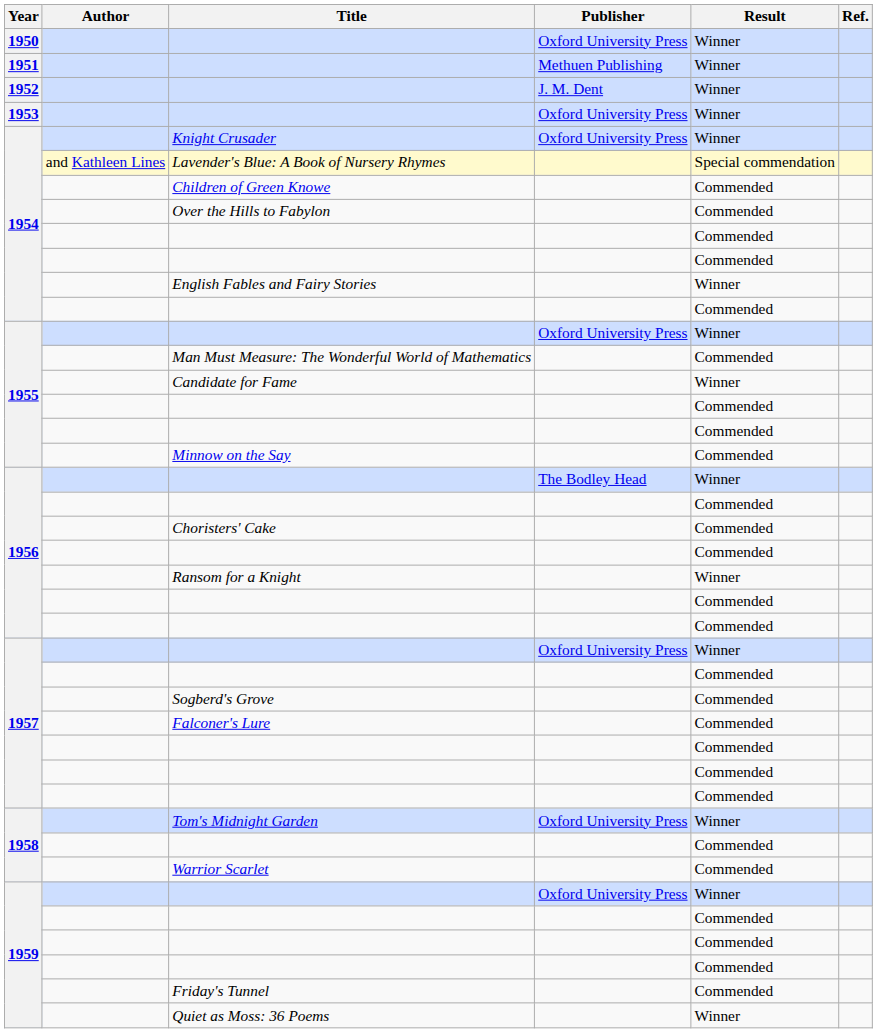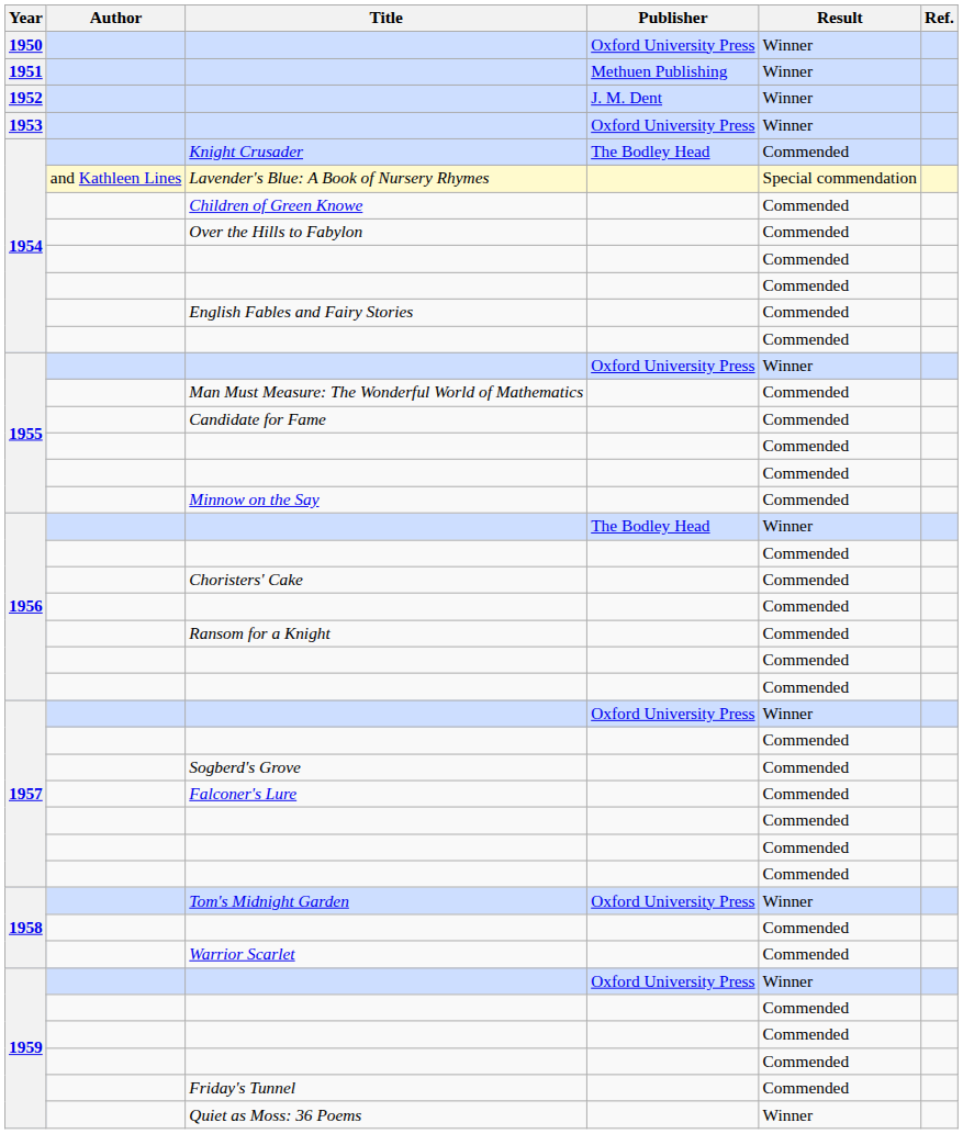 <table class="wikitable sortable mw-collapsible">
 <tr>
 <th>Year</th>
 <th>Author</th>
 <th>Title</th>
 <th>Publisher</th>
 <th>Result</th>
 <th>Ref.</th>
 </tr>
 <tr style="background:#cddeff">
 <th><a href='#'>1950</a></th>
 <td></td>
 <td><em></em></td>
 <td><a href='#'>Oxford University Press</a></td>
 <td>Winner</td>
 <td></td>
 </tr>
 <tr style="background:#cddeff">
 <th><a href='#'>1951</a></th>
 <td></td>
 <td><em></em></td>
 <td><a href='#'>Methuen Publishing</a></td>
 <td>Winner</td>
 <td></td>
 </tr>
 <tr style="background:#cddeff">
 <th><a href='#'>1952</a></th>
 <td></td>
 <td><em></em></td>
 <td><a href='#'>J. M. Dent</a></td>
 <td>Winner</td>
 <td></td>
 </tr>
 <tr style="background:#cddeff">
 <th><a href='#'>1953</a></th>
 <td></td>
 <td><em></em></td>
 <td><a href='#'>Oxford University Press</a></td>
 <td>Winner</td>
 <td></td>
 </tr>
 <tr style="background:#cddeff">
 <th rowspan="8"><a href='#'>1954</a></th>
 <td></td>
 <td><em><a href='#'>Knight Crusader</a></em></td>
-<td><a href='#'>Oxford University Press</a></td>
-<td>Winner</td>
+<td><a href='#'>The Bodley Head</a></td>
+<td>Commended</td>
 <td></td>
 </tr>
 <tr style="background:LemonChiffon;" color:black>
 <td> and  <a href='#'>Kathleen Lines</a></td>
 <td><em>Lavender's Blue: A Book of Nursery Rhymes</em></td>
 <td></td>
 <td>Special commendation</td>
 <td></td>
 </tr>
 <tr>
 <td></td>
 <td><em><a href='#'>Children of Green Knowe</a></em></td>
 <td></td>
 <td>Commended</td>
 <td></td>
 </tr>
 <tr>
 <td></td>
 <td><em>Over the Hills to Fabylon</em></td>
 <td></td>
 <td>Commended</td>
 <td></td>
 </tr>
 <tr>
 <td></td>
 <td></td>
 <td></td>
 <td>Commended</td>
 <td></td>
 </tr>
 <tr>
 <td></td>
 <td></td>
 <td></td>
 <td>Commended</td>
 <td></td>
 </tr>
 <tr>
 <td></td>
 <td><em>English Fables and Fairy Stories</em></td>
 <td></td>
-<td>Winner</td>
+<td>Commended</td>
 <td></td>
 </tr>
 <tr>
 <td></td>
 <td></td>
 <td></td>
 <td>Commended</td>
 <td></td>
 </tr>
 <tr style="background:#cddeff">
 <th rowspan="6"><a href='#'>1955</a></th>
 <td></td>
 <td><em></em></td>
 <td><a href='#'>Oxford University Press</a></td>
 <td>Winner</td>
 <td></td>
 </tr>
 <tr>
 <td></td>
 <td><em>Man Must Measure: The Wonderful World of Mathematics</em></td>
 <td></td>
 <td>Commended</td>
 <td></td>
 </tr>
 <tr>
 <td></td>
 <td><em>Candidate for Fame</em></td>
 <td></td>
-<td>Winner</td>
+<td>Commended</td>
 <td></td>
 </tr>
 <tr>
 <td></td>
 <td></td>
 <td></td>
 <td>Commended</td>
 <td></td>
 </tr>
 <tr>
 <td></td>
 <td></td>
 <td></td>
 <td>Commended</td>
 <td></td>
 </tr>
 <tr>
 <td></td>
 <td><em><a href='#'>Minnow on the Say</a></em></td>
 <td></td>
 <td>Commended</td>
 <td></td>
 </tr>
 <tr style="background:#cddeff">
 <th rowspan="7"><a href='#'>1956</a></th>
 <td></td>
 <td><em></em></td>
 <td><a href='#'>The Bodley Head</a></td>
 <td>Winner</td>
 <td></td>
 </tr>
 <tr>
 <td></td>
 <td></td>
 <td></td>
 <td>Commended</td>
 <td></td>
 </tr>
 <tr>
 <td></td>
 <td><em>Choristers' Cake</em></td>
 <td></td>
 <td>Commended</td>
 <td></td>
 </tr>
 <tr>
 <td></td>
 <td><em></em></td>
 <td></td>
 <td>Commended</td>
 <td></td>
 </tr>
 <tr>
 <td></td>
 <td><em>Ransom for a Knight</em></td>
 <td></td>
-<td>Winner</td>
+<td>Commended</td>
 <td></td>
 </tr>
 <tr>
 <td></td>
 <td><em></em></td>
 <td></td>
 <td>Commended</td>
 <td></td>
 </tr>
 <tr>
 <td></td>
 <td><em></em></td>
 <td></td>
 <td>Commended</td>
 <td></td>
 </tr>
 <tr style="background:#cddeff">
 <th rowspan="7"><a href='#'>1957</a></th>
 <td></td>
 <td><em></em></td>
 <td><a href='#'>Oxford University Press</a></td>
 <td>Winner</td>
 <td></td>
 </tr>
 <tr>
 <td></td>
 <td><em></em></td>
 <td></td>
 <td>Commended</td>
 <td></td>
 </tr>
 <tr>
 <td></td>
 <td><em>Sogberd's Grove</em></td>
 <td></td>
 <td>Commended</td>
 <td></td>
 </tr>
 <tr>
 <td></td>
 <td><em><a href='#'>Falconer's Lure</a></em></td>
 <td></td>
 <td>Commended</td>
 <td></td>
 </tr>
 <tr>
 <td></td>
 <td><em></em></td>
 <td></td>
 <td>Commended</td>
 <td></td>
 </tr>
 <tr>
 <td></td>
 <td><em></em></td>
 <td></td>
 <td>Commended</td>
 <td></td>
 </tr>
 <tr>
 <td></td>
 <td><em></em></td>
 <td></td>
 <td>Commended</td>
 <td></td>
 </tr>
 <tr style="background:#cddeff">
 <th rowspan="3"><a href='#'>1958</a></th>
 <td></td>
 <td><em><a href='#'>Tom's Midnight Garden</a></em></td>
 <td><a href='#'>Oxford University Press</a></td>
 <td>Winner</td>
 <td></td>
 </tr>
 <tr>
 <td></td>
 <td><em></em></td>
 <td></td>
 <td>Commended</td>
 <td></td>
 </tr>
 <tr>
 <td></td>
 <td><em><a href='#'>Warrior Scarlet</a></em></td>
 <td></td>
 <td>Commended</td>
 <td></td>
 </tr>
 <tr style="background:#cddeff">
 <th rowspan="6"><a href='#'>1959</a></th>
 <td></td>
 <td><em></em></td>
 <td><a href='#'>Oxford University Press</a></td>
 <td>Winner</td>
 <td></td>
 </tr>
 <tr>
 <td></td>
 <td><em></em></td>
 <td></td>
 <td>Commended</td>
 <td></td>
 </tr>
 <tr>
 <td></td>
 <td><em></em></td>
 <td></td>
 <td>Commended</td>
 <td></td>
 </tr>
 <tr>
 <td></td>
 <td><em></em></td>
 <td></td>
 <td>Commended</td>
 <td></td>
 </tr>
 <tr>
 <td></td>
 <td><em>Friday's Tunnel</em></td>
 <td></td>
 <td>Commended</td>
 <td></td>
 </tr>
 <tr>
 <td></td>
 <td><em>Quiet as Moss: 36 Poems</em></td>
 <td></td>
 <td>Winner</td>
 <td></td>
 </tr>
 </table>
